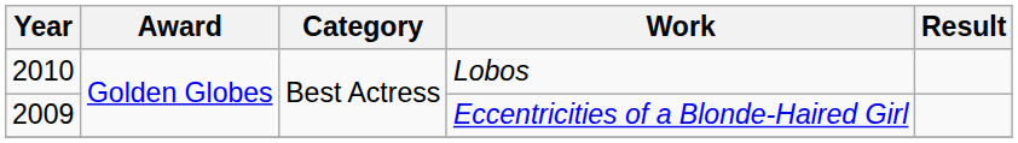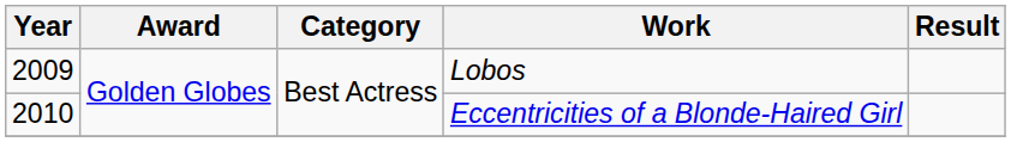 <table class="wikitable">
 <tr>
 <th>Year</th>
 <th>Award</th>
 <th>Category</th>
 <th>Work</th>
 <th>Result</th>
 </tr>
 <tr>
-<td>2010</td>
+<td>2009</td>
 <td rowspan="2"><a href='#'>Golden Globes</a></td>
 <td rowspan="2">Best Actress</td>
 <td><em>Lobos</em></td>
 <td></td>
 </tr>
 <tr>
-<td>2009</td>
+<td>2010</td>
 <td><em><a href='#'>Eccentricities of a Blonde-Haired Girl</a></em></td>
 <td></td>
 </tr>
 <tr>
 </tr>
 </table>
